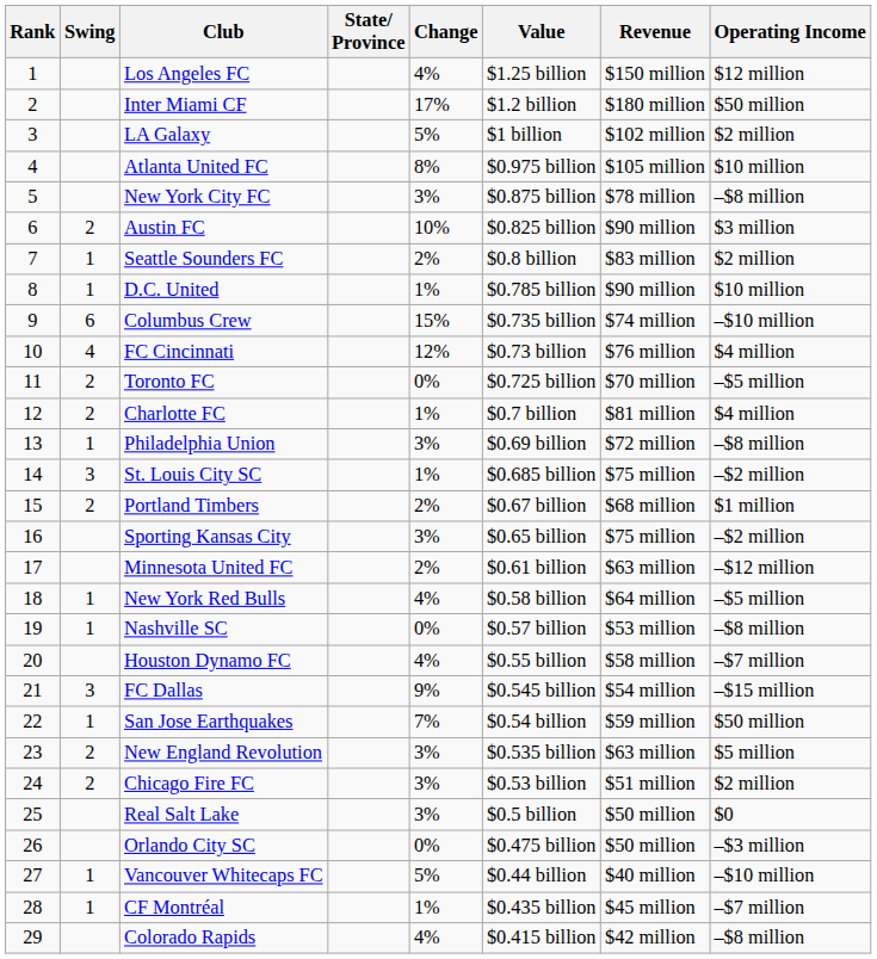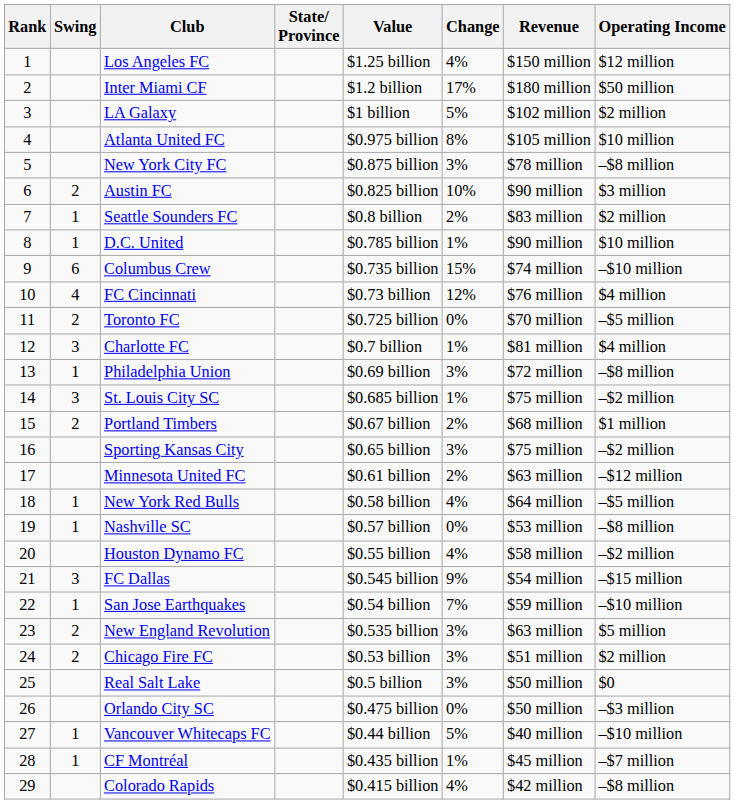 <table class="wikitable sortable">
 <tr>
 <th>Rank</th>
 <th>Swing</th>
 <th>Club</th>
 <th>State/<br>Province</th>
+<th>Value</th>
 <th>Change</th>
-<th>Value</th>
 <th>Revenue</th>
 <th>Operating Income</th>
 </tr>
 <tr>
 <td align="center">1</td>
 <td align="center"></td>
 <td><a href='#'>Los Angeles FC</a></td>
 <td></td>
+<td>$1.25 billion</td>
 <td> 4%</td>
-<td>$1.25 billion</td>
 <td>$150 million</td>
 <td>$12 million</td>
 </tr>
 <tr>
 <td align="center">2</td>
 <td align="center"></td>
 <td><a href='#'>Inter Miami CF</a></td>
 <td></td>
+<td>$1.2 billion</td>
 <td> 17%</td>
-<td>$1.2 billion</td>
 <td>$180 million</td>
 <td>$50 million</td>
 </tr>
 <tr>
 <td align="center">3</td>
 <td align="center"></td>
 <td><a href='#'>LA Galaxy</a></td>
 <td></td>
+<td>$1 billion</td>
 <td> 5%</td>
-<td>$1 billion</td>
 <td>$102 million</td>
 <td>$2 million</td>
 </tr>
 <tr>
 <td align="center">4</td>
 <td align="center"></td>
 <td><a href='#'>Atlanta United FC</a></td>
 <td></td>
+<td>$0.975 billion</td>
 <td> 8%</td>
-<td>$0.975 billion</td>
 <td>$105 million</td>
 <td>$10 million</td>
 </tr>
 <tr>
 <td align="center">5</td>
 <td align="center"></td>
 <td><a href='#'>New York City FC</a></td>
 <td></td>
+<td>$0.875 billion</td>
 <td> 3%</td>
-<td>$0.875 billion</td>
 <td>$78 million</td>
 <td>–$8 million</td>
 </tr>
 <tr>
 <td align="center">6</td>
 <td align="center"> 2</td>
 <td><a href='#'>Austin FC</a></td>
 <td></td>
+<td>$0.825 billion</td>
 <td> 10%</td>
-<td>$0.825 billion</td>
 <td>$90 million</td>
 <td>$3 million</td>
 </tr>
 <tr>
 <td align="center">7</td>
 <td align="center"> 1</td>
 <td><a href='#'>Seattle Sounders FC</a></td>
 <td></td>
+<td>$0.8 billion</td>
 <td> 2%</td>
-<td>$0.8 billion</td>
 <td>$83 million</td>
 <td>$2 million</td>
 </tr>
 <tr>
 <td align="center">8</td>
 <td align="center"> 1</td>
 <td><a href='#'>D.C. United</a></td>
 <td></td>
+<td>$0.785 billion</td>
 <td> 1%</td>
-<td>$0.785 billion</td>
 <td>$90 million</td>
 <td>$10 million</td>
 </tr>
 <tr>
 <td align="center">9</td>
 <td align="center"> 6</td>
 <td><a href='#'>Columbus Crew</a></td>
 <td></td>
+<td>$0.735 billion</td>
 <td> 15%</td>
-<td>$0.735 billion</td>
 <td>$74 million</td>
 <td>–$10 million</td>
 </tr>
 <tr>
 <td align="center">10</td>
 <td align="center"> 4</td>
 <td><a href='#'>FC Cincinnati</a></td>
 <td></td>
+<td>$0.73 billion</td>
 <td> 12%</td>
-<td>$0.73 billion</td>
 <td>$76 million</td>
 <td>$4 million</td>
 </tr>
 <tr>
 <td align="center">11</td>
 <td align="center"> 2</td>
 <td><a href='#'>Toronto FC</a></td>
 <td></td>
+<td>$0.725 billion</td>
 <td> 0%</td>
-<td>$0.725 billion</td>
 <td>$70 million</td>
 <td>–$5 million</td>
 </tr>
 <tr>
 <td align="center">12</td>
-<td align="center"> 2</td>
+<td align="center"> 3</td>
 <td><a href='#'>Charlotte FC</a></td>
 <td></td>
+<td>$0.7 billion</td>
 <td> 1%</td>
-<td>$0.7 billion</td>
 <td>$81 million</td>
 <td>$4 million</td>
 </tr>
 <tr>
 <td align="center">13</td>
 <td align="center"> 1</td>
 <td><a href='#'>Philadelphia Union</a></td>
 <td></td>
+<td>$0.69 billion</td>
 <td> 3%</td>
-<td>$0.69 billion</td>
 <td>$72 million</td>
 <td>–$8 million</td>
 </tr>
 <tr>
 <td align="center">14</td>
 <td align="center"> 3</td>
 <td><a href='#'>St. Louis City SC</a></td>
 <td></td>
+<td>$0.685 billion</td>
 <td> 1%</td>
-<td>$0.685 billion</td>
 <td>$75 million</td>
 <td>–$2 million</td>
 </tr>
 <tr>
 <td align="center">15</td>
 <td align="center"> 2</td>
 <td><a href='#'>Portland Timbers</a></td>
 <td></td>
+<td>$0.67 billion</td>
 <td> 2%</td>
-<td>$0.67 billion</td>
 <td>$68 million</td>
 <td>$1 million</td>
 </tr>
 <tr>
 <td align="center">16</td>
 <td align="center"></td>
 <td><a href='#'>Sporting Kansas City</a></td>
 <td></td>
+<td>$0.65 billion</td>
 <td> 3%</td>
-<td>$0.65 billion</td>
 <td>$75 million</td>
 <td>–$2 million</td>
 </tr>
 <tr>
 <td align="center">17</td>
 <td align="center"></td>
 <td><a href='#'>Minnesota United FC</a></td>
 <td></td>
+<td>$0.61 billion</td>
 <td> 2%</td>
-<td>$0.61 billion</td>
 <td>$63 million</td>
 <td>–$12 million</td>
 </tr>
 <tr>
 <td align="center">18</td>
 <td align="center"> 1</td>
 <td><a href='#'>New York Red Bulls</a></td>
 <td></td>
+<td>$0.58 billion</td>
 <td> 4%</td>
-<td>$0.58 billion</td>
 <td>$64 million</td>
 <td>–$5 million</td>
 </tr>
 <tr>
 <td align="center">19</td>
 <td align="center"> 1</td>
 <td><a href='#'>Nashville SC</a></td>
 <td></td>
+<td>$0.57 billion</td>
 <td> 0%</td>
-<td>$0.57 billion</td>
 <td>$53 million</td>
 <td>–$8 million</td>
 </tr>
 <tr>
 <td align="center">20</td>
 <td align="center"></td>
 <td><a href='#'>Houston Dynamo FC</a></td>
 <td></td>
+<td>$0.55 billion</td>
 <td> 4%</td>
-<td>$0.55 billion</td>
 <td>$58 million</td>
-<td>–$7 million</td>
+<td>–$2 million</td>
 </tr>
 <tr>
 <td align="center">21</td>
 <td align="center"> 3</td>
 <td><a href='#'>FC Dallas</a></td>
 <td></td>
+<td>$0.545 billion</td>
 <td> 9%</td>
-<td>$0.545 billion</td>
 <td>$54 million</td>
 <td>–$15 million</td>
 </tr>
 <tr>
 <td align="center">22</td>
 <td align="center"> 1</td>
 <td><a href='#'>San Jose Earthquakes</a></td>
 <td></td>
+<td>$0.54 billion</td>
 <td> 7%</td>
-<td>$0.54 billion</td>
 <td>$59 million</td>
-<td>$50 million</td>
+<td>–$10 million</td>
 </tr>
 <tr>
 <td align="center">23</td>
 <td align="center"> 2</td>
 <td><a href='#'>New England Revolution</a></td>
 <td></td>
+<td>$0.535 billion</td>
 <td> 3%</td>
-<td>$0.535 billion</td>
 <td>$63 million</td>
 <td>$5 million</td>
 </tr>
 <tr>
 <td align="center">24</td>
 <td align="center"><strong></strong> 2</td>
 <td><a href='#'>Chicago Fire FC</a></td>
 <td></td>
+<td>$0.53 billion</td>
 <td> 3%</td>
-<td>$0.53 billion</td>
 <td>$51 million</td>
 <td>$2 million</td>
 </tr>
 <tr>
 <td align="center">25</td>
 <td align="center"><strong></strong></td>
 <td><a href='#'>Real Salt Lake</a></td>
 <td></td>
+<td>$0.5 billion</td>
 <td> 3%</td>
-<td>$0.5 billion</td>
 <td>$50 million</td>
 <td>$0</td>
 </tr>
 <tr>
 <td align="center">26</td>
 <td align="center"><strong></strong></td>
 <td><a href='#'>Orlando City SC</a></td>
 <td></td>
+<td>$0.475 billion</td>
 <td> 0%</td>
-<td>$0.475 billion</td>
 <td>$50 million</td>
 <td>–$3 million</td>
 </tr>
 <tr>
 <td align="center">27</td>
 <td align="center"> 1</td>
 <td><a href='#'>Vancouver Whitecaps FC</a></td>
 <td></td>
+<td>$0.44 billion</td>
 <td> 5%</td>
-<td>$0.44 billion</td>
 <td>$40 million</td>
 <td>–$10 million</td>
 </tr>
 <tr>
 <td align="center">28</td>
 <td align="center"> 1</td>
 <td><a href='#'>CF Montréal</a></td>
 <td></td>
+<td>$0.435 billion</td>
 <td> 1%</td>
-<td>$0.435 billion</td>
 <td>$45 million</td>
 <td>–$7 million</td>
 </tr>
 <tr>
 <td align="center">29</td>
 <td align="center"><strong></strong></td>
 <td><a href='#'>Colorado Rapids</a></td>
 <td></td>
+<td>$0.415 billion</td>
 <td> 4%</td>
-<td>$0.415 billion</td>
 <td>$42 million</td>
 <td>–$8 million</td>
 </tr>
 </table>
